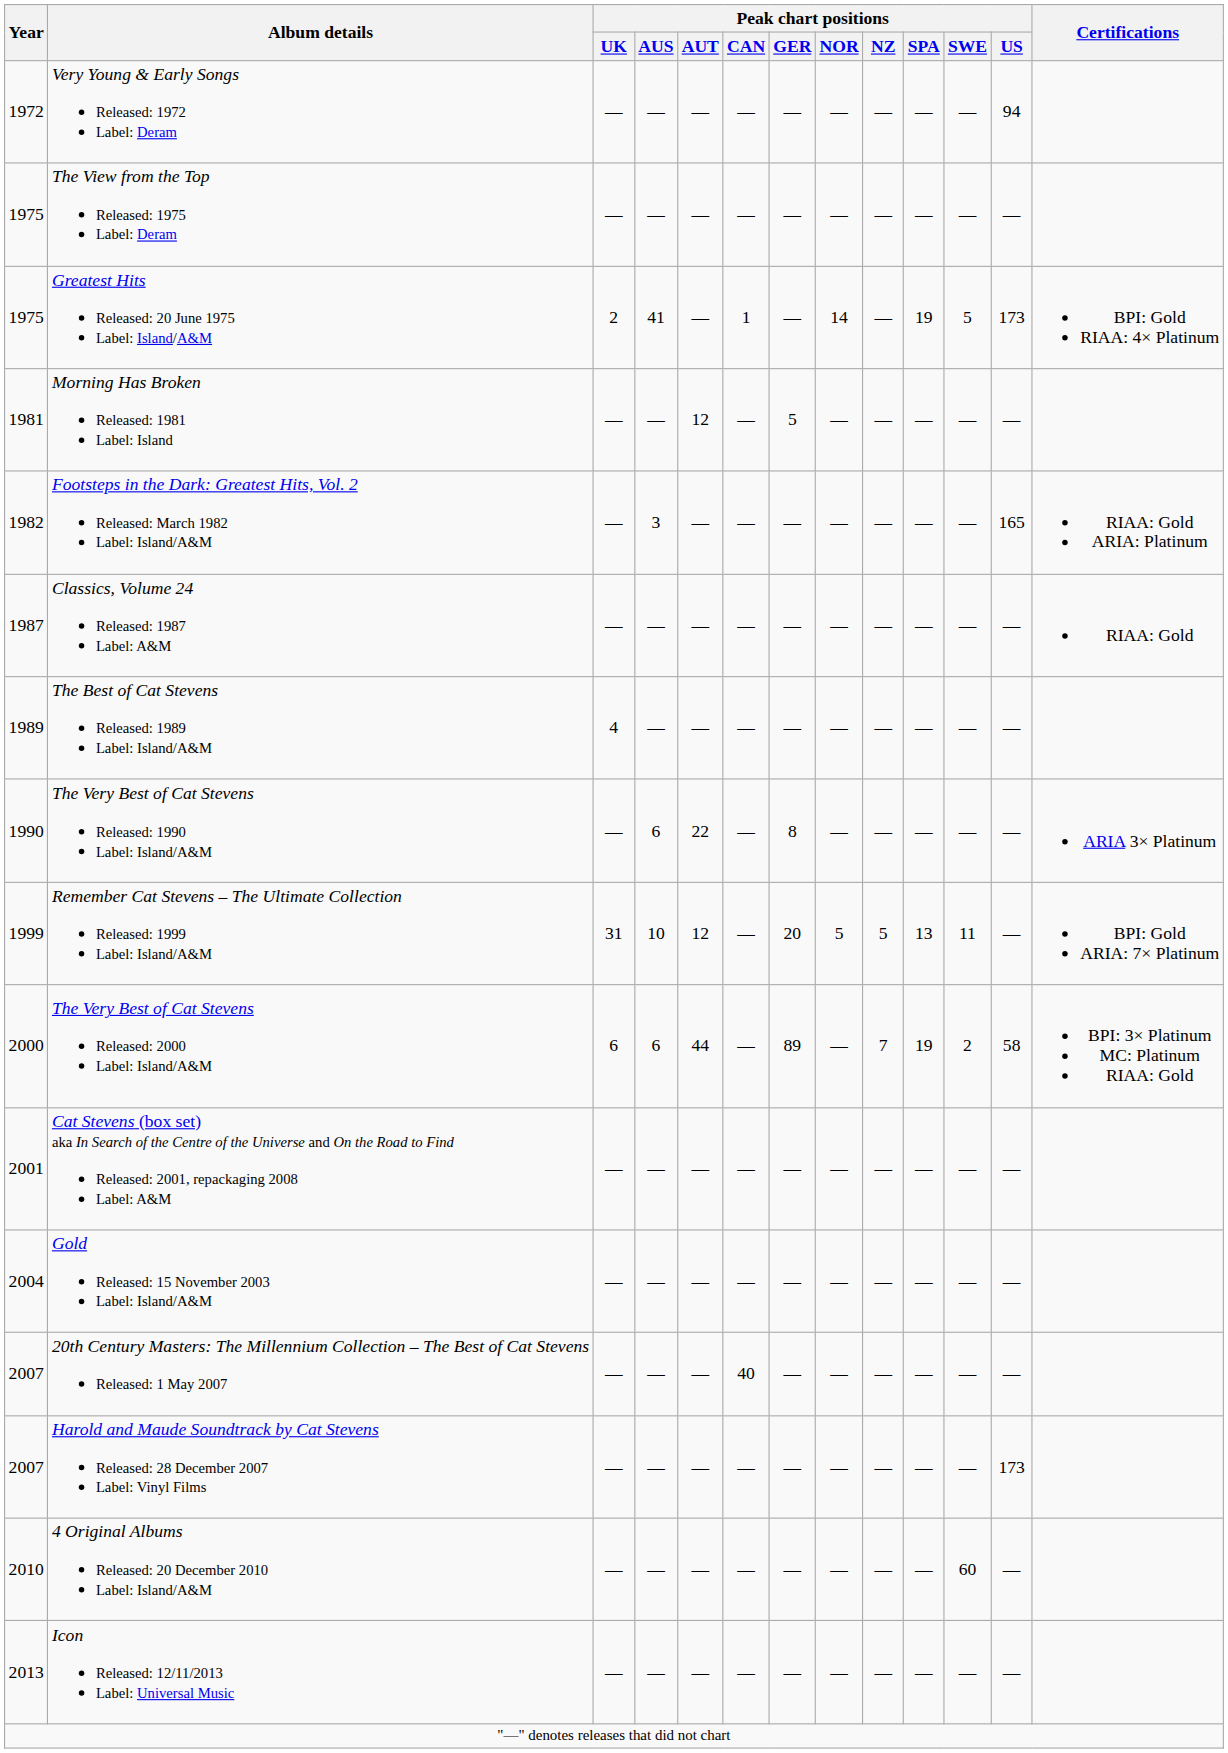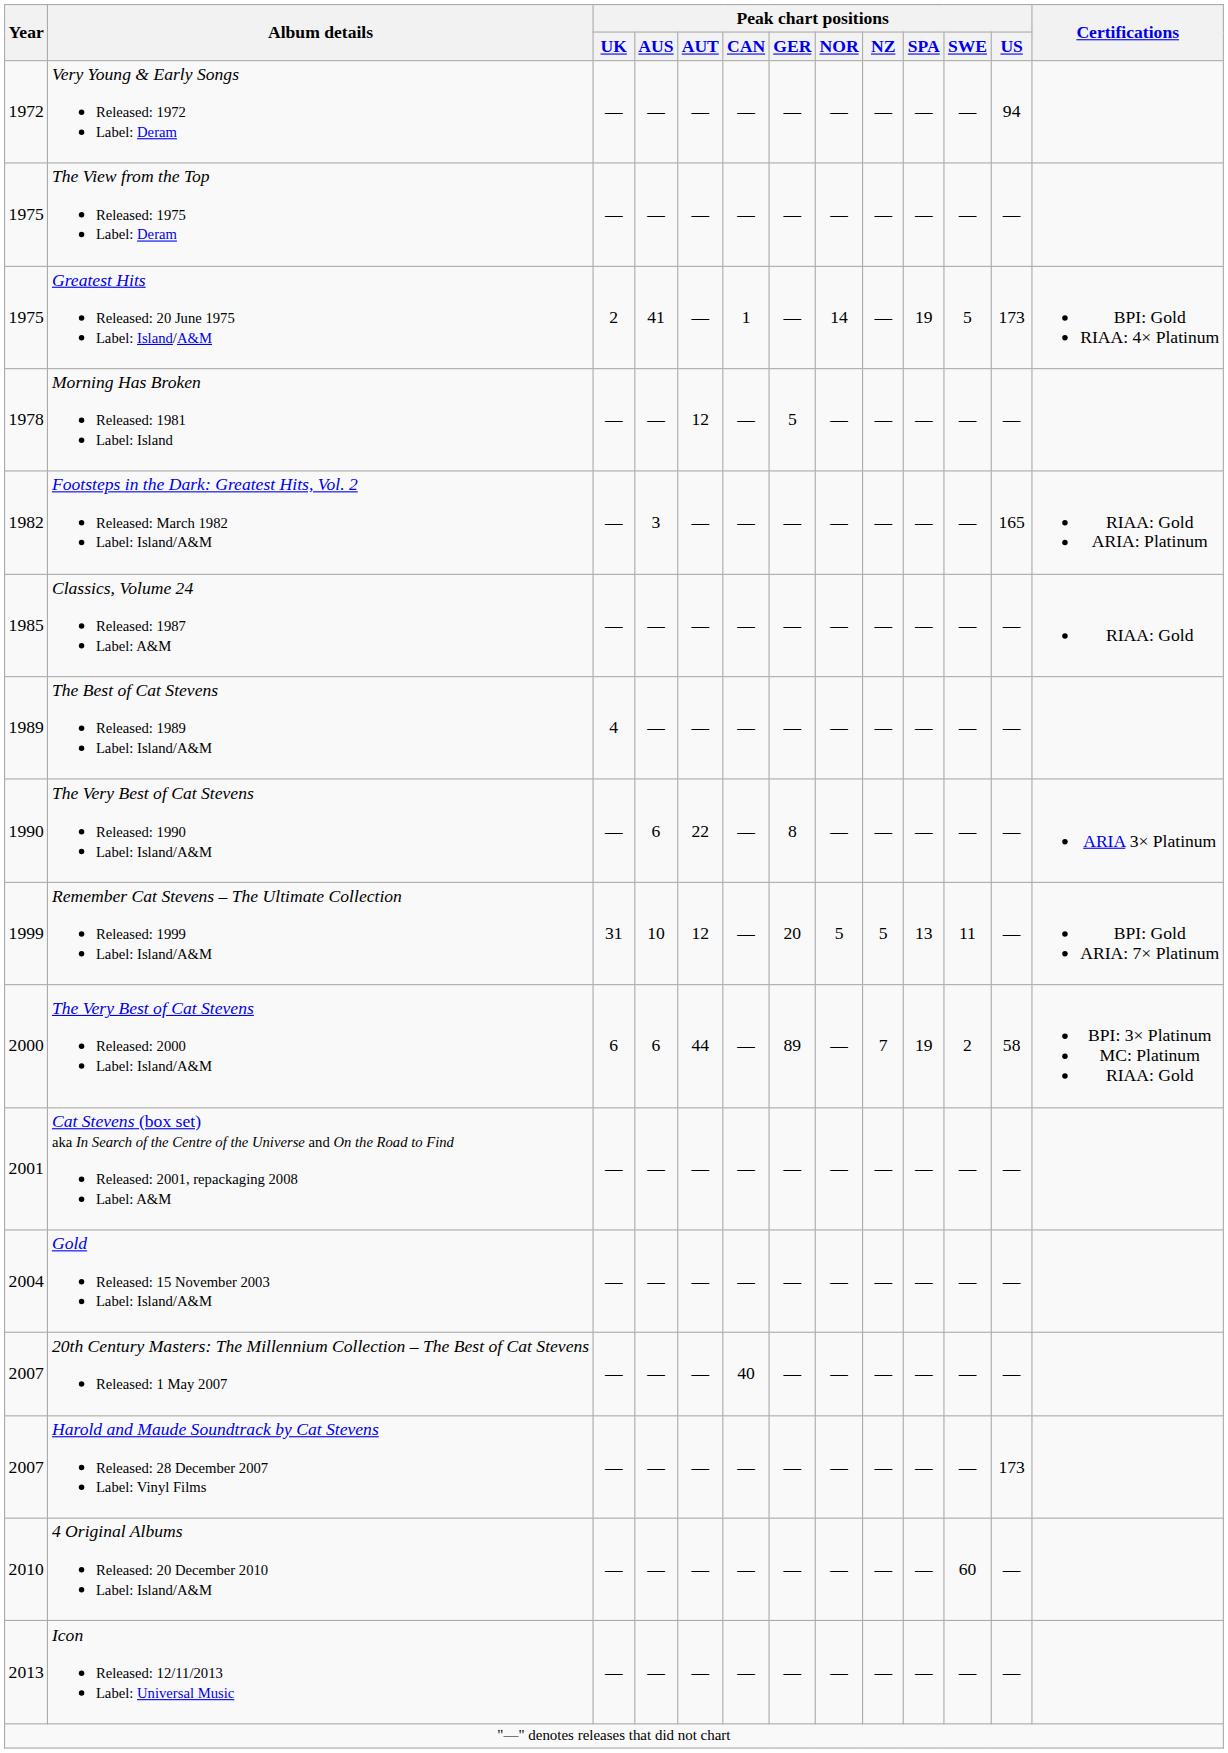 <table class="wikitable" style="text-align:center;">
 <tr>
 <th rowspan="2">Year</th>
 <th rowspan="2">Album details</th>
 <th colspan="10">Peak chart positions</th>
 <th rowspan="2"><a href='#'>Certifications</a></th>
 </tr>
 <tr>
 <th style="width:30px;"><a href='#'>UK</a><br></th>
 <th style="width:30px;"><a href='#'>AUS</a><br></th>
 <th style="width:30px;"><a href='#'>AUT</a><br></th>
 <th style="width:30px;"><a href='#'>CAN</a><br></th>
 <th style="width:30px;"><a href='#'>GER</a><br></th>
 <th style="width:30px;"><a href='#'>NOR</a><br></th>
 <th style="width:30px;"><a href='#'>NZ</a><br></th>
 <th><a href='#'>SPA</a><br></th>
 <th style="width:30px;"><a href='#'>SWE</a><br></th>
 <th style="width:30px;"><a href='#'>US</a><br></th>
 </tr>
 <tr>
 <td>1972</td>
 <td style="text-align:left;"><em>Very Young & Early Songs</em><br><ul><li><small>Released: 1972</small></li><li><small>Label: <a href='#'>Deram</a></small></li></ul></td>
 <td>—</td>
 <td>—</td>
 <td>—</td>
 <td>—</td>
 <td>—</td>
 <td>—</td>
 <td>—</td>
 <td>—</td>
 <td>—</td>
 <td>94</td>
 <td></td>
 </tr>
 <tr>
 <td>1975</td>
 <td style="text-align:left;"><em>The View from the Top</em><br><ul><li><small>Released: 1975</small></li><li><small>Label: <a href='#'>Deram</a></small></li></ul></td>
 <td>—</td>
 <td>—</td>
 <td>—</td>
 <td>—</td>
 <td>—</td>
 <td>—</td>
 <td>—</td>
 <td>—</td>
 <td>—</td>
 <td>—</td>
 </tr>
 <tr>
 <td>1975</td>
 <td style="text-align:left;"><em><a href='#'>Greatest Hits</a></em><br><ul><li><small>Released: 20 June 1975</small></li><li><small>Label: <a href='#'>Island</a>/<a href='#'>A&M</a></small></li></ul></td>
 <td>2</td>
 <td>41</td>
 <td>—</td>
 <td>1</td>
 <td>—</td>
 <td>14</td>
 <td>—</td>
 <td>19</td>
 <td>5</td>
 <td>173<br></td>
 <td><br><ul><li>BPI: Gold</li><li>RIAA: 4× Platinum</li></ul></td>
 </tr>
 <tr>
-<td>1981</td>
+<td>1978</td>
 <td style="text-align:left;"><em>Morning Has Broken</em><br><ul><li><small>Released: 1981</small></li><li><small>Label: Island</small></li></ul></td>
 <td>—</td>
 <td>—</td>
 <td>12</td>
 <td>—</td>
 <td>5</td>
 <td>—</td>
 <td>—</td>
 <td>—</td>
 <td>—</td>
 <td>—</td>
 <td></td>
 </tr>
 <tr>
 <td>1982</td>
 <td style="text-align:left;"><em><a href='#'>Footsteps in the Dark: Greatest Hits, Vol. 2</a></em><br><ul><li><small>Released: March 1982</small></li><li><small>Label: Island/A&M</small></li></ul></td>
 <td>—</td>
 <td>3</td>
 <td>—</td>
 <td>—</td>
 <td>—</td>
 <td>—</td>
 <td>—</td>
 <td>—</td>
 <td>—</td>
 <td>165</td>
 <td><br><ul><li>RIAA: Gold</li><li>ARIA: Platinum</li></ul></td>
 </tr>
 <tr>
-<td>1987</td>
+<td>1985</td>
 <td style="text-align:left;"><em>Classics, Volume 24</em><br><ul><li><small>Released: 1987</small></li><li><small>Label: A&M</small></li></ul></td>
 <td>—</td>
 <td>—</td>
 <td>—</td>
 <td>—</td>
 <td>—</td>
 <td>—</td>
 <td>—</td>
 <td>—</td>
 <td>—</td>
 <td>—</td>
 <td><br><ul><li>RIAA: Gold</li></ul></td>
 </tr>
 <tr>
 <td>1989</td>
 <td style="text-align:left;"><em>The Best of Cat Stevens</em><br><ul><li><small>Released: 1989</small></li><li><small>Label: Island/A&M</small></li></ul></td>
 <td>4</td>
 <td>—</td>
 <td>—</td>
 <td>—</td>
 <td>—</td>
 <td>—</td>
 <td>—</td>
 <td>—</td>
 <td>—</td>
 <td>—</td>
 <td></td>
 </tr>
 <tr>
 <td>1990</td>
 <td style="text-align:left;"><em>The Very Best of Cat Stevens</em><br><ul><li><small>Released: 1990</small></li><li><small>Label: Island/A&M</small></li></ul></td>
 <td>—</td>
 <td>6</td>
 <td>22</td>
 <td>—</td>
 <td>8</td>
 <td>—</td>
 <td>—</td>
 <td>—</td>
 <td>—</td>
 <td>—</td>
 <td><br><ul><li><a href='#'>ARIA</a> 3× Platinum</li></ul></td>
 </tr>
 <tr>
 <td>1999</td>
 <td style="text-align:left;"><em>Remember Cat Stevens – The Ultimate Collection</em><br><ul><li><small>Released: 1999</small></li><li><small>Label: Island/A&M</small></li></ul></td>
 <td>31</td>
 <td>10</td>
 <td>12</td>
 <td>—</td>
 <td>20</td>
 <td>5</td>
 <td>5</td>
 <td>13</td>
 <td>11</td>
 <td>—</td>
 <td><br><ul><li>BPI: Gold</li><li>ARIA: 7× Platinum</li></ul></td>
 </tr>
 <tr>
 <td>2000</td>
 <td style="text-align:left;"><em><a href='#'>The Very Best of Cat Stevens</a></em><br><ul><li><small>Released: 2000</small></li><li><small>Label: Island/A&M</small></li></ul></td>
 <td>6</td>
 <td>6</td>
 <td>44</td>
 <td>—</td>
 <td>89</td>
 <td>—</td>
 <td>7</td>
 <td>19</td>
 <td>2</td>
 <td>58</td>
 <td><br><ul><li>BPI: 3× Platinum</li><li>MC: Platinum</li><li>RIAA: Gold</li></ul></td>
 </tr>
 <tr>
 <td>2001</td>
 <td style="text-align:left;"><a href='#'><em>Cat Stevens</em> (box set)</a><br><small>aka <em>In Search of the Centre of the Universe</em> and <em>On the Road to Find</em> </small><ul><li><small>Released: 2001, repackaging 2008</small></li><li><small>Label: A&M</small></li></ul></td>
 <td>—</td>
 <td>—</td>
 <td>—</td>
 <td>—</td>
 <td>—</td>
 <td>—</td>
 <td>—</td>
 <td>—</td>
 <td>—</td>
 <td>—</td>
 <td></td>
 </tr>
 <tr>
 <td>2004</td>
 <td style="text-align:left;"><em><a href='#'>Gold</a></em><br><ul><li><small>Released: 15 November 2003</small></li><li><small>Label: Island/A&M</small></li></ul></td>
 <td>—</td>
 <td>—</td>
 <td>—</td>
 <td>—</td>
 <td>—</td>
 <td>—</td>
 <td>—</td>
 <td>—</td>
 <td>—</td>
 <td>—</td>
 <td></td>
 </tr>
 <tr>
 <td>2007</td>
 <td style="text-align:left;"><em>20th Century Masters: The Millennium Collection – The Best of Cat Stevens</em><br><ul><li><small>Released: 1 May 2007</small></li></ul></td>
 <td>—</td>
 <td>—</td>
 <td>—</td>
 <td>40</td>
 <td>—</td>
 <td>—</td>
 <td>—</td>
 <td>—</td>
 <td>—</td>
 <td>—</td>
 <td></td>
 </tr>
 <tr>
 <td>2007</td>
 <td style="text-align:left;"><em><a href='#'>Harold and Maude Soundtrack by Cat Stevens</a></em><br><ul><li><small>Released: 28 December 2007</small></li><li><small>Label: Vinyl Films</small></li></ul></td>
 <td>—</td>
 <td>—</td>
 <td>—</td>
 <td>—</td>
 <td>—</td>
 <td>—</td>
 <td>—</td>
 <td>—</td>
 <td>—</td>
 <td>173<br></td>
 <td></td>
 </tr>
 <tr>
 <td>2010</td>
 <td style="text-align:left;"><em>4 Original Albums</em><br><ul><li><small>Released: 20 December 2010</small></li><li><small>Label: Island/A&M</small></li></ul></td>
 <td>—</td>
 <td>—</td>
 <td>—</td>
 <td>—</td>
 <td>—</td>
 <td>—</td>
 <td>—</td>
 <td>—</td>
 <td>60</td>
 <td>—</td>
 <td></td>
 </tr>
 <tr>
 <td>2013</td>
 <td style="text-align:left;"><em>Icon</em><br><ul><li><small>Released: 12/11/2013</small></li><li><small>Label: <a href='#'>Universal Music</a></small></li></ul></td>
 <td>—</td>
 <td>—</td>
 <td>—</td>
 <td>—</td>
 <td>—</td>
 <td>—</td>
 <td>—</td>
 <td>—</td>
 <td>—</td>
 <td>—</td>
 <td></td>
 </tr>
 <tr>
 <td colspan="21" style="font-size:85%">"—" denotes releases that did not chart</td>
 </tr>
 </table>
